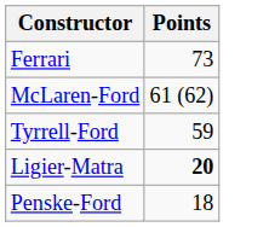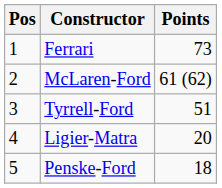 <table class="wikitable" style="font-size: 95%;">
 <tr>
+<th>Pos</th>
 <th>Constructor</th>
 <th>Points</th>
 </tr>
 <tr>
+<td>1</td>
 <td> <a href='#'>Ferrari</a></td>
 <td align="right">73</td>
 </tr>
 <tr>
+<td>2</td>
 <td> <a href='#'>McLaren</a>-<a href='#'>Ford</a></td>
 <td align="right">61 (62)</td>
 </tr>
 <tr>
+<td>3</td>
 <td> <a href='#'>Tyrrell</a>-<a href='#'>Ford</a></td>
-<td align="right">59</td>
+<td align="right">51</td>
 </tr>
 <tr>
+<td>4</td>
 <td> <a href='#'>Ligier</a>-<a href='#'>Matra</a></td>
-<td align="right"><strong>20</strong></td>
+<td align="right">20</td>
 </tr>
 <tr>
+<td>5</td>
 <td> <a href='#'>Penske</a>-<a href='#'>Ford</a></td>
 <td align="right">18</td>
 </tr>
 </table>
